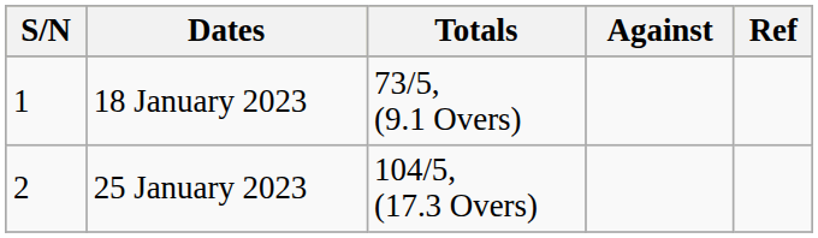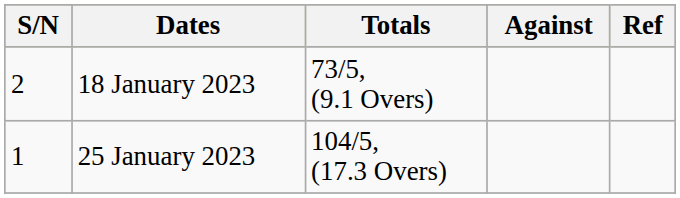 <table class="wikitable"  style="width: 400px;">
 <tr bgcolor=#bdb76b>
 <th>S/N</th>
 <th>Dates</th>
 <th>Totals</th>
 <th>Against</th>
 <th>Ref</th>
 </tr>
 <tr>
-<td>1</td>
+<td>2</td>
 <td>18 January 2023</td>
 <td>73/5,<br>(9.1 Overs)</td>
 <td></td>
 <td></td>
 </tr>
 <tr>
-<td>2</td>
+<td>1</td>
 <td>25 January 2023</td>
 <td>104/5,<br>(17.3 Overs)</td>
 <td></td>
 <td></td>
 </tr>
 </table>
